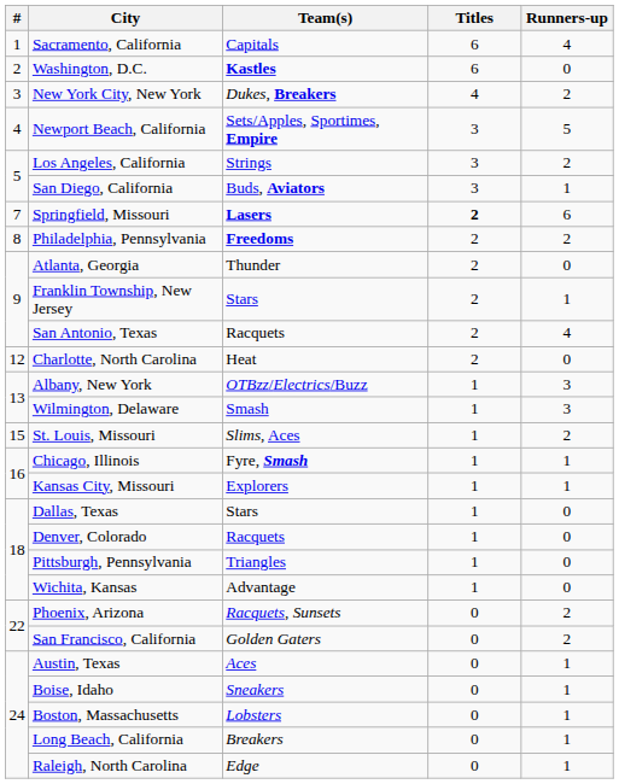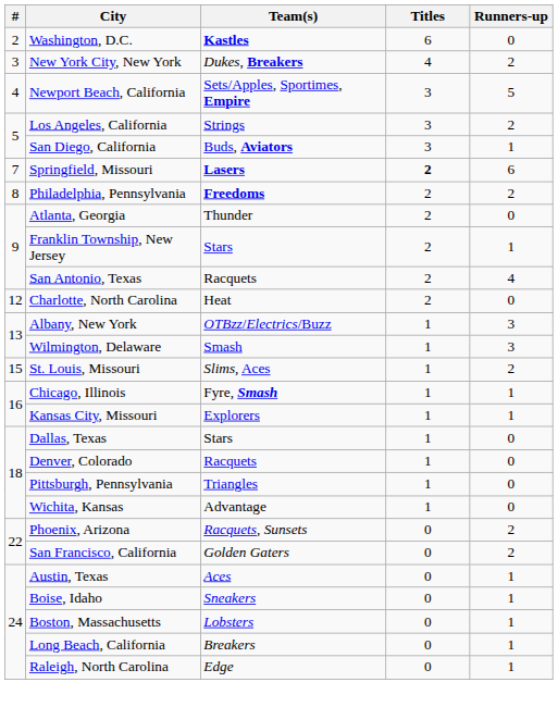 <table class="wikitable sortable nowrap" style="text-align:center;">
 <tr>
 <th>#</th>
 <th>City</th>
 <th>Team(s)</th>
 <th width=85>Titles</th>
 <th width=85>Runners-up</th>
-</tr>
-<tr>
-<td>1</td>
-<td align=left><a href='#'>Sacramento</a>, California</td>
-<td align=left><a href='#'>Capitals</a></td>
-<td>6</td>
-<td>4</td>
 </tr>
 <tr>
 <td>2</td>
 <td align=left><a href='#'>Washington</a>, D.C.</td>
 <td align=left><a href='#'><strong>Kastles</strong></a></td>
 <td>6</td>
 <td>0</td>
 </tr>
 <tr>
 <td>3</td>
 <td align=left><a href='#'>New York City</a>, New York</td>
 <td align=left><em>Dukes</em>, <a href='#'><strong>Breakers</strong></a></td>
 <td>4</td>
 <td>2</td>
 </tr>
 <tr>
 <td>4</td>
 <td align=left><a href='#'>Newport Beach</a>, California</td>
 <td align=left><a href='#'>Sets/Apples</a>, <a href='#'>Sportimes</a>, <a href='#'><strong>Empire</strong></a></td>
 <td>3</td>
 <td>5</td>
 </tr>
 <tr>
 <td rowspan=2>5</td>
 <td align=left><a href='#'>Los Angeles</a>, California</td>
 <td align=left><a href='#'>Strings</a></td>
 <td>3</td>
 <td>2</td>
 </tr>
 <tr>
 <td align=left><a href='#'>San Diego</a>, California</td>
 <td align=left><a href='#'>Buds</a>, <a href='#'><strong>Aviators</strong></a></td>
 <td>3</td>
 <td>1</td>
 </tr>
 <tr>
 <td>7</td>
 <td align=left><a href='#'>Springfield</a>, Missouri</td>
 <td align=left><a href='#'><strong>Lasers</strong></a></td>
 <td><strong>2</strong></td>
 <td>6</td>
 </tr>
 <tr>
 <td>8</td>
 <td align=left><a href='#'>Philadelphia</a>, Pennsylvania</td>
 <td align=left><a href='#'><strong>Freedoms</strong></a></td>
 <td>2</td>
 <td>2</td>
 </tr>
 <tr>
 <td rowspan=3>9</td>
 <td align=left><a href='#'>Atlanta</a>, Georgia</td>
 <td align=left>Thunder</td>
 <td>2</td>
 <td>0</td>
 </tr>
 <tr>
 <td align=left><a href='#'>Franklin Township</a>, New Jersey</td>
 <td align=left><a href='#'>Stars</a></td>
 <td>2</td>
 <td>1</td>
 </tr>
 <tr>
 <td align=left><a href='#'>San Antonio</a>, Texas</td>
 <td align=left>Racquets</td>
 <td>2</td>
 <td>4</td>
 </tr>
 <tr>
 <td>12</td>
 <td align=left><a href='#'>Charlotte</a>, North Carolina</td>
 <td align=left>Heat</td>
 <td>2</td>
 <td>0</td>
 </tr>
 <tr>
 <td rowspan=2>13</td>
 <td align=left><a href='#'>Albany</a>, New York</td>
 <td align=left><a href='#'><em>OTBzz</em>/<em>Electrics</em>/Buzz</a></td>
 <td>1</td>
 <td>3</td>
 </tr>
 <tr>
 <td align=left><a href='#'>Wilmington</a>, Delaware</td>
 <td align=left><a href='#'>Smash</a></td>
 <td>1</td>
 <td>3</td>
 </tr>
 <tr>
 <td>15</td>
 <td align=left><a href='#'>St. Louis</a>, Missouri</td>
 <td align=left><em>Slims</em>, <a href='#'>Aces</a></td>
 <td>1</td>
 <td>2</td>
 </tr>
 <tr>
 <td rowspan=2>16</td>
 <td align=left><a href='#'>Chicago</a>, Illinois</td>
 <td align=left>Fyre, <strong><em><a href='#'>Smash</a></em></strong></td>
 <td>1</td>
 <td>1</td>
 </tr>
 <tr>
 <td align=left><a href='#'>Kansas City</a>, Missouri</td>
 <td align=left><a href='#'>Explorers</a></td>
 <td>1</td>
 <td>1</td>
 </tr>
 <tr>
 <td rowspan=4>18</td>
 <td align=left><a href='#'>Dallas</a>, Texas</td>
 <td align=left>Stars</td>
 <td>1</td>
 <td>0</td>
 </tr>
 <tr>
 <td align=left><a href='#'>Denver</a>, Colorado</td>
 <td align=left><a href='#'>Racquets</a></td>
 <td>1</td>
 <td>0</td>
 </tr>
 <tr>
 <td align=left><a href='#'>Pittsburgh</a>, Pennsylvania</td>
 <td align=left><a href='#'>Triangles</a></td>
 <td>1</td>
 <td>0</td>
 </tr>
 <tr>
 <td align=left><a href='#'>Wichita</a>, Kansas</td>
 <td align=left>Advantage</td>
 <td>1</td>
 <td>0</td>
 </tr>
 <tr>
 <td rowspan=2>22</td>
 <td align=left><a href='#'>Phoenix</a>, Arizona</td>
 <td align=left><em><a href='#'>Racquets</a></em>, <em>Sunsets</em></td>
 <td>0</td>
 <td>2</td>
 </tr>
 <tr>
 <td align=left><a href='#'>San Francisco</a>, California</td>
 <td align=left><em>Golden Gaters</em></td>
 <td>0</td>
 <td>2</td>
 </tr>
 <tr>
 <td rowspan=5>24</td>
 <td align=left><a href='#'>Austin</a>, Texas</td>
 <td align=left><em><a href='#'>Aces</a></em></td>
 <td>0</td>
 <td>1</td>
 </tr>
 <tr>
 <td align=left><a href='#'>Boise</a>, Idaho</td>
 <td align=left><em><a href='#'>Sneakers</a></em></td>
 <td>0</td>
 <td>1</td>
 </tr>
 <tr>
 <td align=left><a href='#'>Boston</a>, Massachusetts</td>
 <td align=left><em><a href='#'>Lobsters</a></em></td>
 <td>0</td>
 <td>1</td>
 </tr>
 <tr>
 <td align=left><a href='#'>Long Beach</a>, California</td>
 <td align=left><em>Breakers</em></td>
 <td>0</td>
 <td>1</td>
 </tr>
 <tr>
 <td align=left><a href='#'>Raleigh</a>, North Carolina</td>
 <td align=left><em>Edge</em></td>
 <td>0</td>
 <td>1</td>
 </tr>
 </table>
